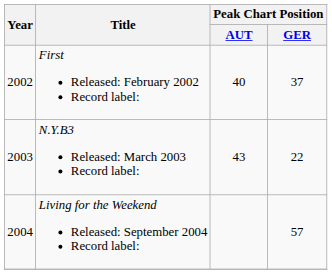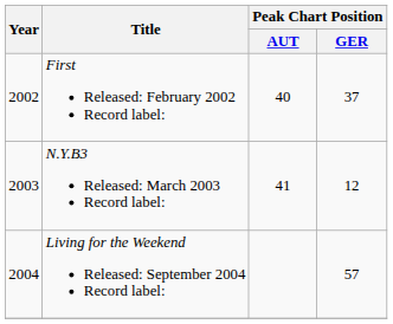 <table class="wikitable">
 <tr style="background-color:#efefef;">
 <th rowspan="2">Year</th>
 <th rowspan="2">Title</th>
 <th colspan="3">Peak Chart Position</th>
 </tr>
 <tr style="background-color:#efefef;">
 <th><a href='#'>AUT</a><br></th>
 <th><a href='#'>GER</a></th>
 </tr>
 <tr>
 <td>2002</td>
 <td><em>First</em><br><ul><li>Released: February 2002</li><li>Record label:</li></ul></td>
 <td align="center">40</td>
 <td align="center">37</td>
 </tr>
 <tr>
 <td>2003</td>
 <td><em>N.Y.B3</em><br><ul><li>Released: March 2003</li><li>Record label:</li></ul></td>
-<td align="center">43</td>
-<td align="center">22</td>
+<td align="center">41</td>
+<td align="center">12</td>
 </tr>
 <tr>
 <td>2004</td>
 <td><em>Living for the Weekend</em><br><ul><li>Released: September 2004</li><li>Record label:</li></ul></td>
 <td align="center"></td>
 <td align="center">57</td>
 </tr>
 <tr>
 </tr>
 </table>
